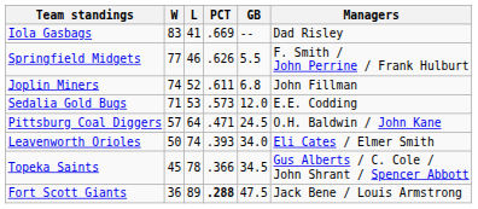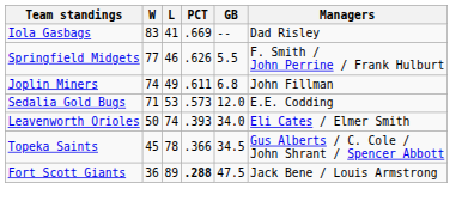 <table class="wikitable">
 <tr>
 <th>Team standings</th>
 <th>W</th>
 <th>L</th>
 <th>PCT</th>
 <th>GB</th>
 <th>Managers</th>
 </tr>
 <tr>
 <td><a href='#'>Iola Gasbags</a></td>
 <td>83</td>
 <td>41</td>
 <td>.669</td>
 <td>--</td>
 <td>Dad Risley</td>
 </tr>
 <tr>
 <td><a href='#'>Springfield Midgets</a></td>
 <td>77</td>
 <td>46</td>
 <td>.626</td>
 <td>5.5</td>
 <td>F. Smith /<br> <a href='#'>John Perrine</a> / Frank Hulburt</td>
 </tr>
 <tr>
 <td><a href='#'>Joplin Miners</a></td>
 <td>74</td>
-<td>52</td>
+<td>49</td>
 <td>.611</td>
 <td>6.8</td>
 <td>John Fillman</td>
 </tr>
 <tr>
 <td><a href='#'>Sedalia Gold Bugs</a></td>
 <td>71</td>
 <td>53</td>
 <td>.573</td>
 <td>12.0</td>
 <td>E.E. Codding</td>
-</tr>
-<tr>
-<td><a href='#'>Pittsburg Coal Diggers</a></td>
-<td>57</td>
-<td>64</td>
-<td>.471</td>
-<td>24.5</td>
-<td>O.H. Baldwin / <a href='#'>John Kane</a></td>
 </tr>
 <tr>
 <td><a href='#'>Leavenworth Orioles</a></td>
 <td>50</td>
 <td>74</td>
 <td>.393</td>
 <td>34.0</td>
 <td><a href='#'>Eli Cates</a> / Elmer Smith</td>
 </tr>
 <tr>
 <td><a href='#'>Topeka Saints</a></td>
 <td>45</td>
 <td>78</td>
 <td>.366</td>
 <td>34.5</td>
 <td><a href='#'>Gus Alberts</a> / C. Cole /<br> John Shrant / <a href='#'>Spencer Abbott</a></td>
 </tr>
 <tr>
 <td><a href='#'>Fort Scott Giants</a></td>
 <td>36</td>
 <td>89</td>
 <td><strong>.288</strong></td>
 <td>47.5</td>
 <td>Jack Bene / Louis Armstrong<br></td>
 </tr>
 </table>
